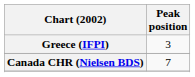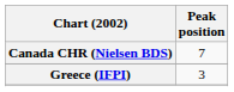 <table class="wikitable sortable plainrowheaders" style="text-align:center">
 <tr>
 <th>Chart (2002)</th>
 <th>Peak<br>position</th>
+</tr>
+<tr>
+<th scope="row">Canada CHR (<a href='#'>Nielsen BDS</a>)</th>
+<td align="center">7</td>
+</tr>
+<tr>
 </tr>
 <tr>
 <th scope="row">Greece (<a href='#'>IFPI</a>)</th>
 <td>3</td>
 </tr>
 <tr>
 </tr>
 <tr>
-<th scope="row">Canada CHR (<a href='#'>Nielsen BDS</a>)</th>
-<td align="center">7</td>
-</tr>
-<tr>
-</tr>
-<tr>
 </tr>
 </table>
